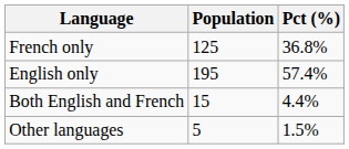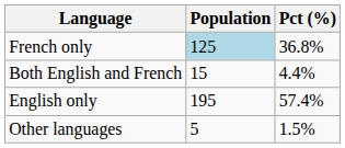 <table class="wikitable">
 <tr>
 <th>Language</th>
 <th>Population</th>
 <th>Pct (%)</th>
 </tr>
 <tr>
 <td>French only</td>
-<td>125</td>
+<td style="background: lightblue;">125</td>
 <td>36.8%</td>
+</tr>
+<tr>
+<td>Both English and French</td>
+<td>15</td>
+<td>4.4%</td>
 </tr>
 <tr>
 <td>English only</td>
 <td>195</td>
 <td>57.4%</td>
 </tr>
 <tr>
-<td>Both English and French</td>
-<td>15</td>
-<td>4.4%</td>
-</tr>
-<tr>
 <td>Other languages</td>
 <td>5</td>
 <td>1.5%</td>
 </tr>
 </table>
